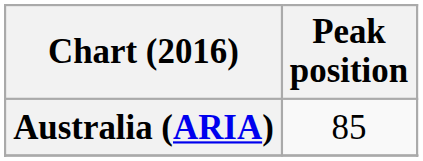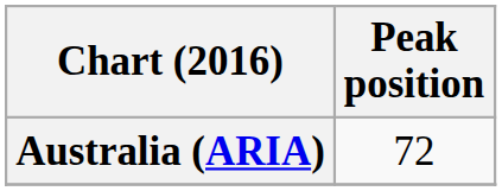 <table class="wikitable plainrowheaders sortable" style="text-align:center">
 <tr>
 <th>Chart (2016)</th>
 <th>Peak <br> position</th>
 </tr>
 <tr>
 <th scope="row">Australia (<a href='#'>ARIA</a>)</th>
-<td>85</td>
+<td>72</td>
 </tr>
 <tr>
 </tr>
 <tr>
 </tr>
 <tr>
 </tr>
 <tr>
 </tr>
 <tr>
 </tr>
 <tr>
 </tr>
 <tr>
 </tr>
 <tr>
 </tr>
 </table>
